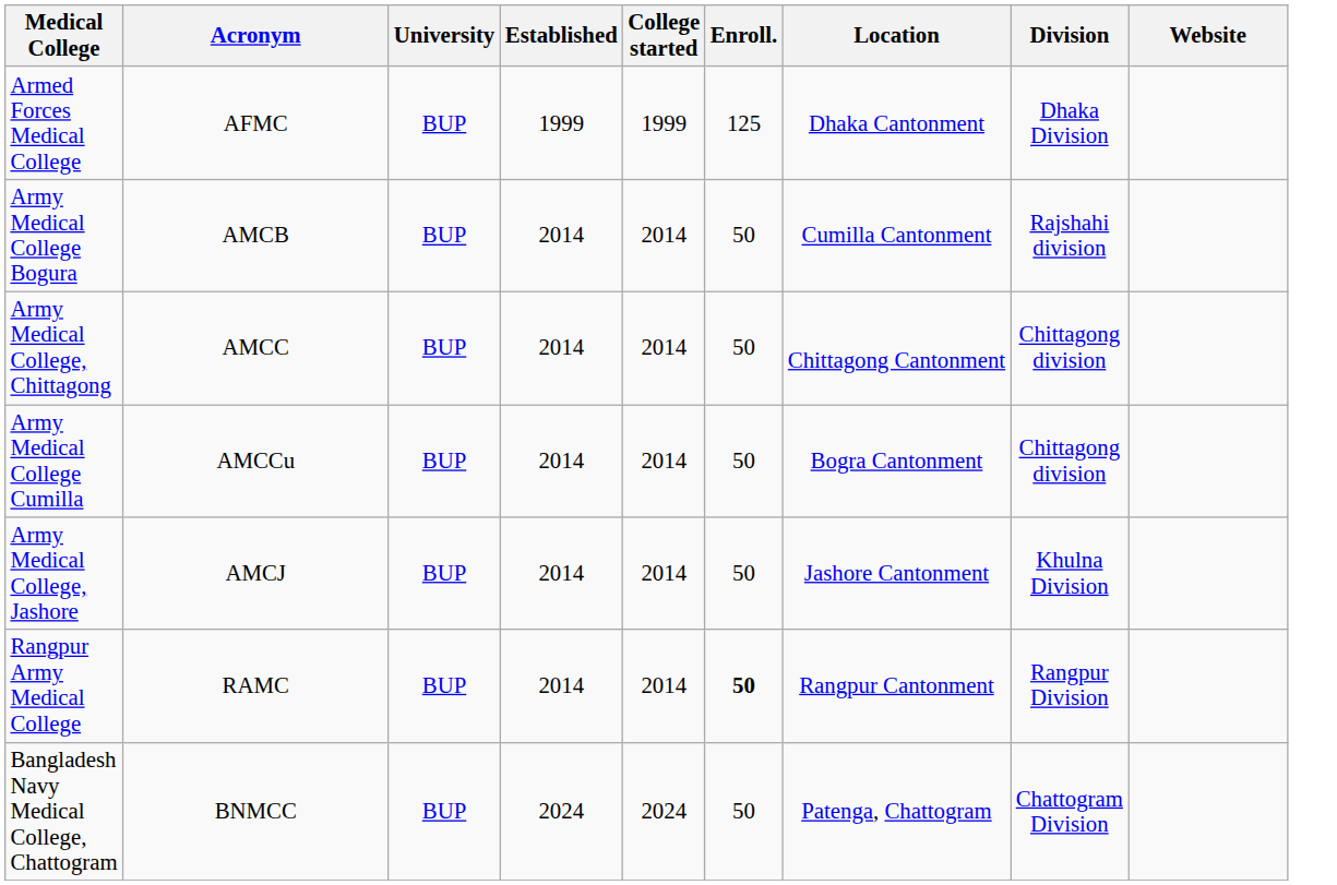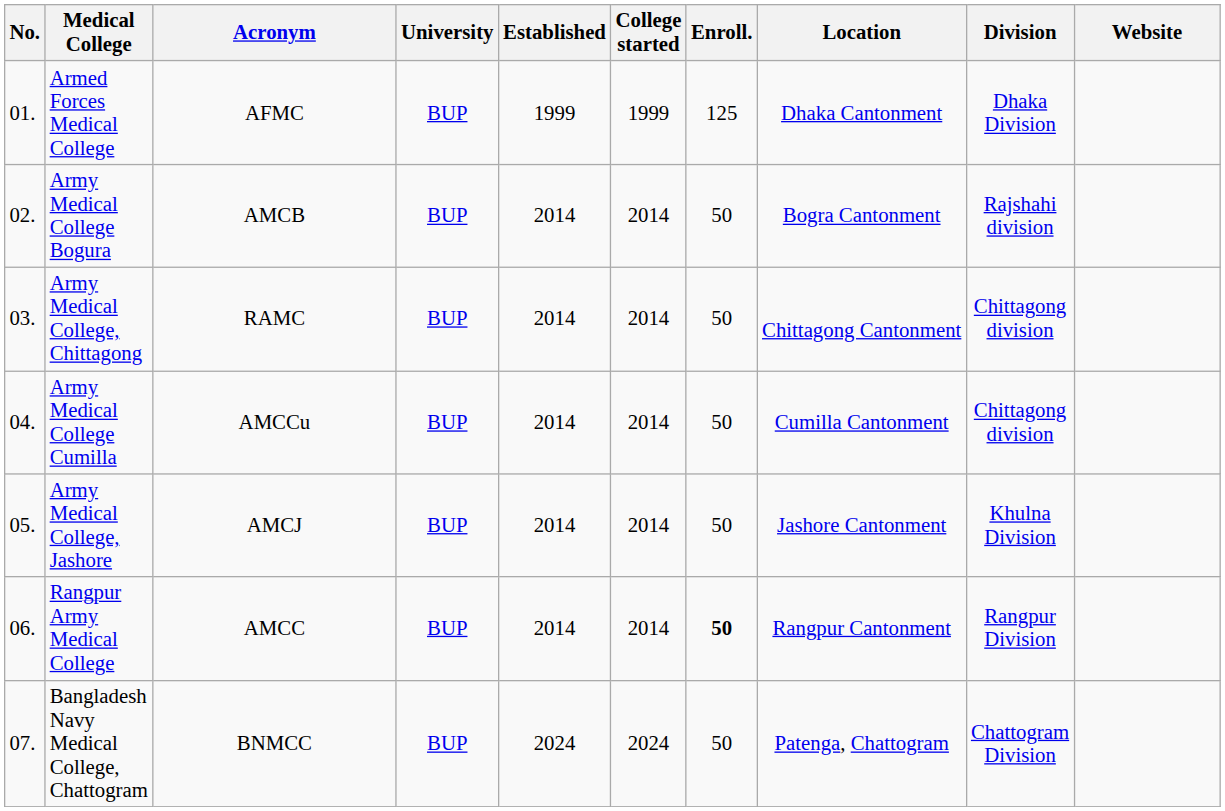 <table class="wikitable sortable">
 <tr>
+<th>No.</th>
 <th style="width:5px;">Medical College</th>
 <th style="width:180px;"><a href='#'>Acronym</a></th>
 <th class="unsortable">University</th>
 <th style="width:30px;">Established</th>
 <th style="width:50px;">College started</th>
 <th>Enroll.</th>
 <th>Location</th>
 <th style="width:65px;">Division</th>
 <th style="width:105px;">Website</th>
 </tr>
 <tr>
+<td>01.</td>
 <td><a href='#'>Armed Forces Medical College</a></td>
 <td align="center">AFMC</td>
 <td align="center"><a href='#'>BUP</a></td>
 <td align="center">1999</td>
 <td align="center">1999</td>
 <td align="center">125</td>
 <td align="center"><a href='#'>Dhaka Cantonment</a></td>
 <td align="center"><a href='#'>Dhaka Division</a></td>
 <td align="center"></td>
 </tr>
 <tr>
+<td>02.</td>
 <td><a href='#'>Army Medical College Bogura</a></td>
 <td align="center">AMCB</td>
 <td align="center"><a href='#'>BUP</a></td>
 <td align="center">2014</td>
 <td align="center">2014</td>
 <td align="center">50</td>
-<td align="center"><a href='#'>Cumilla Cantonment</a></td>
+<td align="center"><a href='#'>Bogra Cantonment</a></td>
 <td align="center"><a href='#'>Rajshahi division</a></td>
 <td align="center"></td>
 </tr>
 <tr>
+<td>03.</td>
 <td><a href='#'>Army Medical College, Chittagong</a></td>
-<td align="center">AMCC</td>
+<td align="center">RAMC</td>
 <td align="center"><a href='#'>BUP</a></td>
 <td align="center">2014</td>
 <td align="center">2014</td>
 <td align="center">50</td>
 <td align="center"><br><a href='#'>Chittagong Cantonment</a></td>
 <td align="center"><a href='#'>Chittagong division</a></td>
 <td align="center"></td>
 </tr>
 <tr>
+<td>04.</td>
 <td><a href='#'>Army Medical College Cumilla</a></td>
 <td align="center">AMCCu</td>
 <td align="center"><a href='#'>BUP</a></td>
 <td align="center">2014</td>
 <td align="center">2014</td>
 <td align="center">50</td>
-<td align="center"><a href='#'>Bogra Cantonment</a></td>
+<td align="center"><a href='#'>Cumilla Cantonment</a></td>
 <td align="center"><a href='#'>Chittagong division</a></td>
 <td align="center"></td>
 </tr>
 <tr>
+<td>05.</td>
 <td><a href='#'>Army Medical College, Jashore</a></td>
 <td align="center">AMCJ</td>
 <td align="center"><a href='#'>BUP</a></td>
 <td align="center">2014</td>
 <td align="center">2014</td>
 <td align="center">50</td>
 <td align="center"><a href='#'>Jashore Cantonment</a></td>
 <td align="center"><a href='#'>Khulna Division</a></td>
 <td align="center"></td>
 </tr>
 <tr>
+<td>06.</td>
 <td><a href='#'>Rangpur Army Medical College</a></td>
-<td align="center">RAMC</td>
+<td align="center">AMCC</td>
 <td align="center"><a href='#'>BUP</a></td>
 <td align="center">2014</td>
 <td align="center">2014</td>
 <td align="center"><strong>50</strong></td>
 <td align="center"><a href='#'>Rangpur Cantonment</a></td>
 <td align="center"><a href='#'>Rangpur Division</a></td>
 <td align="center"></td>
 </tr>
 <tr>
+<td>07.</td>
 <td>Bangladesh Navy Medical College, Chattogram</td>
 <td align="center">BNMCC</td>
 <td align="center"><a href='#'>BUP</a></td>
 <td align="center">2024</td>
 <td align="center">2024</td>
 <td align="center">50</td>
 <td align="center"><a href='#'>Patenga</a>, <a href='#'>Chattogram</a></td>
 <td align="center"><a href='#'>Chattogram Division</a></td>
 <td align="center"></td>
 </tr>
 </table>
